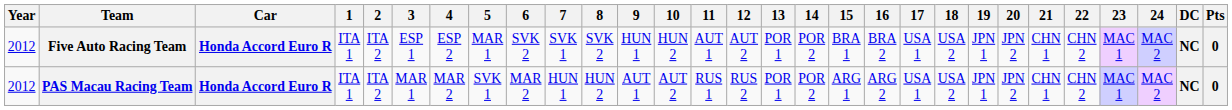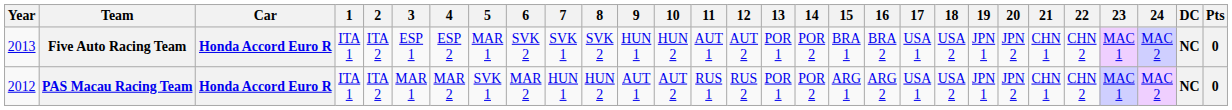 <table class="wikitable" style="text-align:center; font-size:85%">
 <tr>
 <th>Year</th>
 <th>Team</th>
 <th>Car</th>
 <th>1</th>
 <th>2</th>
 <th>3</th>
 <th>4</th>
 <th>5</th>
 <th>6</th>
 <th>7</th>
 <th>8</th>
 <th>9</th>
 <th>10</th>
 <th>11</th>
 <th>12</th>
 <th>13</th>
 <th>14</th>
 <th>15</th>
 <th>16</th>
 <th>17</th>
 <th>18</th>
 <th>19</th>
 <th>20</th>
 <th>21</th>
 <th>22</th>
 <th>23</th>
 <th>24</th>
 <th>DC</th>
 <th>Pts</th>
 </tr>
 <tr>
-<td><a href='#'>2012</a></td>
+<td><a href='#'>2013</a></td>
 <th>Five Auto Racing Team</th>
 <th><a href='#'>Honda Accord Euro R</a></th>
 <td><a href='#'>ITA<br>1</a></td>
 <td><a href='#'>ITA<br>2</a></td>
 <td><a href='#'>ESP<br>1</a></td>
 <td><a href='#'>ESP<br>2</a></td>
 <td><a href='#'>MAR<br>1</a></td>
 <td><a href='#'>SVK<br>2</a></td>
 <td><a href='#'>SVK<br>1</a></td>
 <td><a href='#'>SVK<br>2</a></td>
 <td><a href='#'>HUN<br>1</a></td>
 <td><a href='#'>HUN<br>2</a></td>
 <td><a href='#'>AUT<br>1</a></td>
 <td><a href='#'>AUT<br>2</a></td>
 <td><a href='#'>POR<br>1</a></td>
 <td><a href='#'>POR<br>2</a></td>
 <td><a href='#'>BRA<br>1</a></td>
 <td><a href='#'>BRA<br>2</a></td>
 <td><a href='#'>USA<br>1</a></td>
 <td><a href='#'>USA<br>2</a></td>
 <td><a href='#'>JPN<br>1</a></td>
 <td><a href='#'>JPN<br>2</a></td>
 <td><a href='#'>CHN<br>1</a></td>
 <td><a href='#'>CHN<br>2</a></td>
 <td style="background:#EFCFFF;"><a href='#'>MAC<br>1</a><br></td>
 <td style="background:#CFCFFF;"><a href='#'>MAC<br>2</a><br></td>
 <th>NC</th>
 <th>0</th>
 </tr>
 <tr>
 <td><a href='#'>2012</a></td>
 <th><a href='#'>PAS Macau Racing Team</a></th>
 <th><a href='#'>Honda Accord Euro R</a></th>
 <td><a href='#'>ITA<br>1</a></td>
 <td><a href='#'>ITA<br>2</a></td>
 <td><a href='#'>MAR<br>1</a></td>
 <td><a href='#'>MAR<br>2</a></td>
 <td><a href='#'>SVK<br>1</a></td>
 <td><a href='#'>MAR<br>2</a></td>
 <td><a href='#'>HUN<br>1</a></td>
 <td><a href='#'>HUN<br>2</a></td>
 <td><a href='#'>AUT<br>1</a></td>
 <td><a href='#'>AUT<br>2</a></td>
 <td><a href='#'>RUS<br>1</a></td>
 <td><a href='#'>RUS<br>2</a></td>
 <td><a href='#'>POR<br>1</a></td>
 <td><a href='#'>POR<br>2</a></td>
 <td><a href='#'>ARG<br>1</a></td>
 <td><a href='#'>ARG<br>2</a></td>
 <td><a href='#'>USA<br>1</a></td>
 <td><a href='#'>USA<br>2</a></td>
 <td><a href='#'>JPN<br>1</a></td>
 <td><a href='#'>JPN<br>2</a></td>
 <td><a href='#'>CHN<br>1</a></td>
 <td><a href='#'>CHN<br>2</a></td>
 <td style="background:#CFCFFF;"><a href='#'>MAC<br>1</a><br></td>
 <td style="background:#EFCFFF;"><a href='#'>MAC<br>2</a><br></td>
 <th>NC</th>
 <th>0</th>
 </tr>
 </table>
